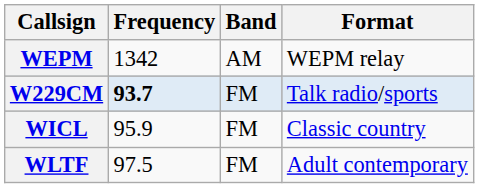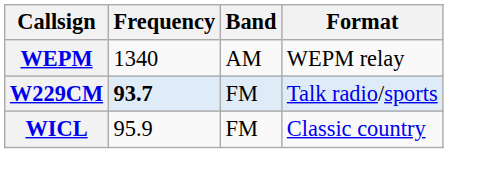 <table class="wikitable sortable">
 <tr>
 <th scope="col">Callsign</th>
 <th scope="col">Frequency</th>
 <th scope="col">Band</th>
 <th scope="col">Format</th>
 </tr>
 <tr>
 <th scope = "row"><a href='#'>WEPM</a></th>
-<td>1342</td>
+<td>1340</td>
 <td>AM</td>
 <td>WEPM relay</td>
 </tr>
 <tr style="background-color:#DFEBF6;">
 <th scope = "row"><a href='#'>W229CM</a></th>
 <td><strong>93.7</strong></td>
 <td>FM</td>
 <td><a href='#'>Talk radio</a>/<a href='#'>sports</a></td>
 </tr>
 <tr>
 <th scope = "row"><a href='#'>WICL</a></th>
 <td>95.9</td>
 <td>FM</td>
 <td><a href='#'>Classic country</a></td>
 </tr>
-<tr>
-<th scope = "row"><a href='#'>WLTF</a></th>
-<td>97.5</td>
-<td>FM</td>
-<td><a href='#'>Adult contemporary</a></td>
-</tr>
 </table>
